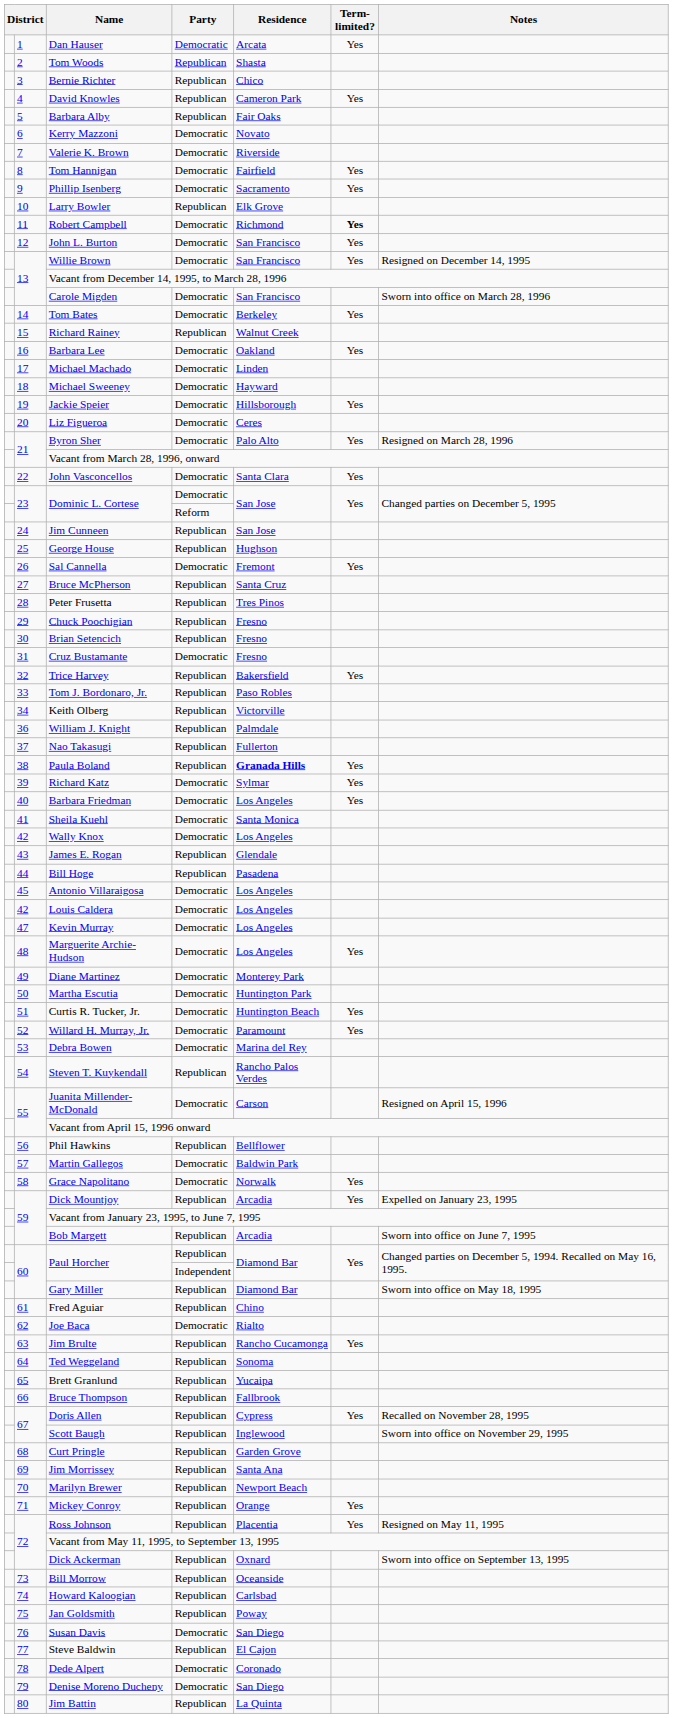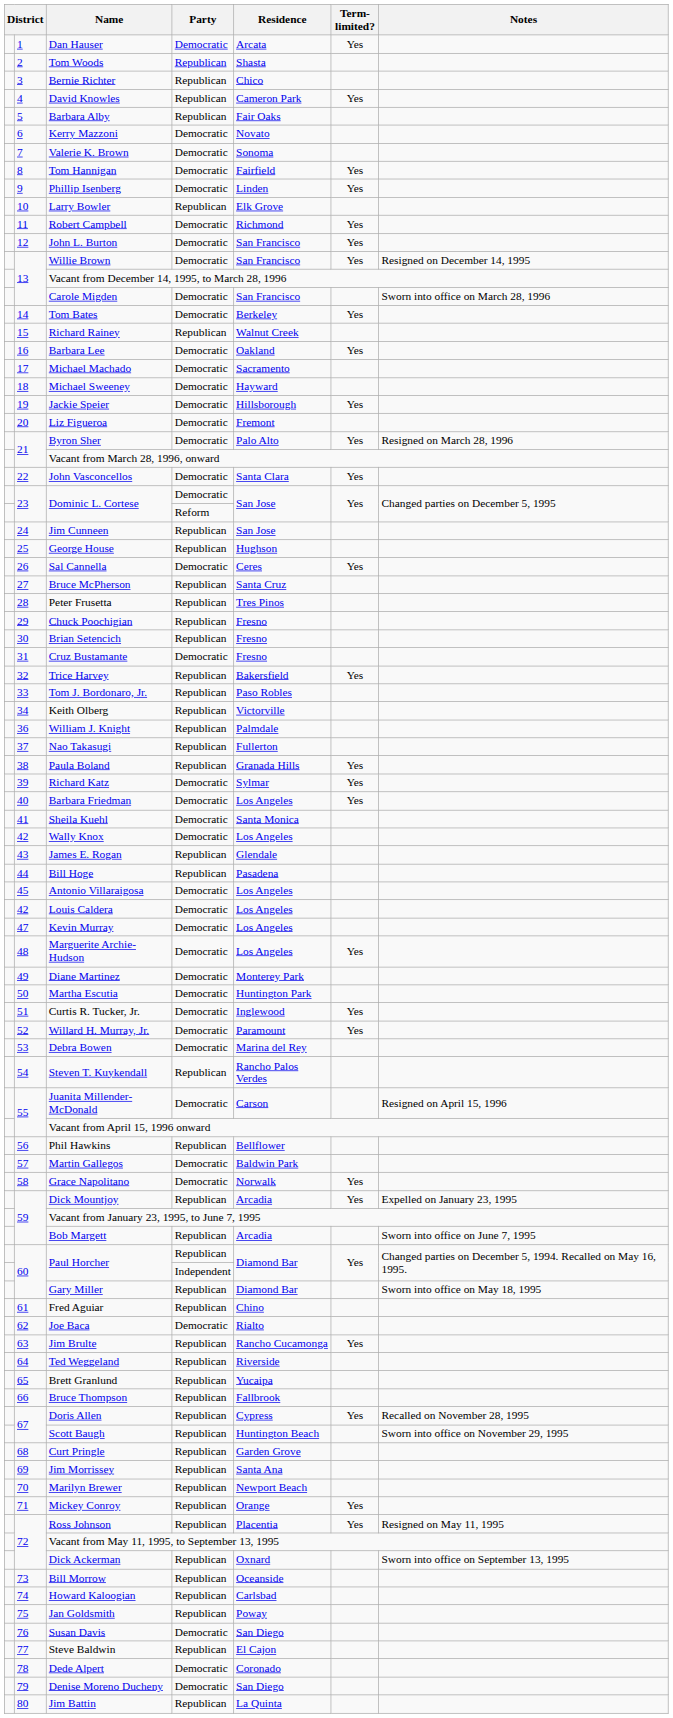 <table class="wikitable">
 <tr>
 <th scope="col" width="50" colspan="2">District</th>
 <th scope="col" width="170">Name</th>
 <th scope="col" width="70">Party</th>
 <th scope="col" width="130">Residence</th>
 <th scope="col" width="60">Term-limited?</th>
 <th scope="col" width="400">Notes</th>
 </tr>
 <tr>
 <td></td>
 <td><a href='#'>1</a></td>
 <td><a href='#'>Dan Hauser</a></td>
 <td><a href='#'>Democratic</a></td>
 <td><a href='#'>Arcata</a></td>
 <td style="text-align:center">Yes</td>
 <td></td>
 </tr>
 <tr>
 <td></td>
 <td><a href='#'>2</a></td>
 <td><a href='#'>Tom Woods</a></td>
 <td><a href='#'>Republican</a></td>
 <td><a href='#'>Shasta</a></td>
 <td></td>
 <td></td>
 </tr>
 <tr>
 <td></td>
 <td><a href='#'>3</a></td>
 <td><a href='#'>Bernie Richter</a></td>
 <td>Republican</td>
 <td><a href='#'>Chico</a></td>
 <td></td>
 <td></td>
 </tr>
 <tr>
 <td></td>
 <td><a href='#'>4</a></td>
 <td><a href='#'>David Knowles</a></td>
 <td>Republican</td>
 <td><a href='#'>Cameron Park</a></td>
 <td style="text-align:center">Yes</td>
 <td></td>
 </tr>
 <tr>
 <td></td>
 <td><a href='#'>5</a></td>
 <td><a href='#'>Barbara Alby</a></td>
 <td>Republican</td>
 <td><a href='#'>Fair Oaks</a></td>
 <td></td>
 <td></td>
 </tr>
 <tr>
 <td></td>
 <td><a href='#'>6</a></td>
 <td><a href='#'>Kerry Mazzoni</a></td>
 <td>Democratic</td>
 <td><a href='#'>Novato</a></td>
 <td></td>
 <td></td>
 </tr>
 <tr>
 <td></td>
 <td><a href='#'>7</a></td>
 <td><a href='#'>Valerie K. Brown</a></td>
 <td>Democratic</td>
-<td><a href='#'>Riverside</a></td>
+<td><a href='#'>Sonoma</a></td>
 <td></td>
 <td></td>
 </tr>
 <tr>
 <td></td>
 <td><a href='#'>8</a></td>
 <td><a href='#'>Tom Hannigan</a></td>
 <td>Democratic</td>
 <td><a href='#'>Fairfield</a></td>
 <td style="text-align:center">Yes</td>
 <td></td>
 </tr>
 <tr>
 <td></td>
 <td><a href='#'>9</a></td>
 <td><a href='#'>Phillip Isenberg</a></td>
 <td>Democratic</td>
-<td><a href='#'>Sacramento</a></td>
+<td><a href='#'>Linden</a></td>
 <td style="text-align:center">Yes</td>
 <td></td>
 </tr>
 <tr>
 <td></td>
 <td><a href='#'>10</a></td>
 <td><a href='#'>Larry Bowler</a></td>
 <td>Republican</td>
 <td><a href='#'>Elk Grove</a></td>
 <td></td>
 <td></td>
 </tr>
 <tr>
 <td></td>
 <td><a href='#'>11</a></td>
 <td><a href='#'>Robert Campbell</a></td>
 <td>Democratic</td>
 <td><a href='#'>Richmond</a></td>
-<td style="text-align:center"><strong>Yes</strong></td>
+<td style="text-align:center">Yes</td>
 <td></td>
 </tr>
 <tr>
 <td></td>
 <td><a href='#'>12</a></td>
 <td><a href='#'>John L. Burton</a></td>
 <td>Democratic</td>
 <td><a href='#'>San Francisco</a></td>
 <td style="text-align:center">Yes</td>
 <td></td>
 </tr>
 <tr>
 <td></td>
 <td rowspan="3"><a href='#'>13</a></td>
 <td><a href='#'>Willie Brown</a></td>
 <td>Democratic</td>
 <td><a href='#'>San Francisco</a></td>
 <td style="text-align:center">Yes</td>
 <td>Resigned on December 14, 1995</td>
 </tr>
 <tr>
 <td></td>
 <td colspan="5">Vacant from December 14, 1995, to March 28, 1996</td>
 </tr>
 <tr>
 <td></td>
 <td><a href='#'>Carole Migden</a></td>
 <td>Democratic</td>
 <td><a href='#'>San Francisco</a></td>
 <td></td>
 <td>Sworn into office on March 28, 1996</td>
 </tr>
 <tr>
 <td></td>
 <td><a href='#'>14</a></td>
 <td><a href='#'>Tom Bates</a></td>
 <td>Democratic</td>
 <td><a href='#'>Berkeley</a></td>
 <td style="text-align:center">Yes</td>
 <td></td>
 </tr>
 <tr>
 <td></td>
 <td><a href='#'>15</a></td>
 <td><a href='#'>Richard Rainey</a></td>
 <td>Republican</td>
 <td><a href='#'>Walnut Creek</a></td>
 <td></td>
 <td></td>
 </tr>
 <tr>
 <td></td>
 <td><a href='#'>16</a></td>
 <td><a href='#'>Barbara Lee</a></td>
 <td>Democratic</td>
 <td><a href='#'>Oakland</a></td>
 <td style="text-align:center">Yes</td>
 <td></td>
 </tr>
 <tr>
 <td></td>
 <td><a href='#'>17</a></td>
 <td><a href='#'>Michael Machado</a></td>
 <td>Democratic</td>
-<td><a href='#'>Linden</a></td>
+<td><a href='#'>Sacramento</a></td>
 <td></td>
 <td></td>
 </tr>
 <tr>
 <td></td>
 <td><a href='#'>18</a></td>
 <td><a href='#'>Michael Sweeney</a></td>
 <td>Democratic</td>
 <td><a href='#'>Hayward</a></td>
 <td></td>
 <td></td>
 </tr>
 <tr>
 <td></td>
 <td><a href='#'>19</a></td>
 <td><a href='#'>Jackie Speier</a></td>
 <td>Democratic</td>
 <td><a href='#'>Hillsborough</a></td>
 <td style="text-align:center">Yes</td>
 <td></td>
 </tr>
 <tr>
 <td></td>
 <td><a href='#'>20</a></td>
 <td><a href='#'>Liz Figueroa</a></td>
 <td>Democratic</td>
-<td><a href='#'>Ceres</a></td>
+<td><a href='#'>Fremont</a></td>
 <td></td>
 <td></td>
 </tr>
 <tr>
 <td></td>
 <td rowspan="2"><a href='#'>21</a></td>
 <td><a href='#'>Byron Sher</a></td>
 <td>Democratic</td>
 <td><a href='#'>Palo Alto</a></td>
 <td style="text-align:center">Yes</td>
 <td>Resigned on March 28, 1996</td>
 </tr>
 <tr>
 <td></td>
 <td colspan="5">Vacant from March 28, 1996, onward</td>
 </tr>
 <tr>
 <td></td>
 <td><a href='#'>22</a></td>
 <td><a href='#'>John Vasconcellos</a></td>
 <td>Democratic</td>
 <td><a href='#'>Santa Clara</a></td>
 <td style="text-align:center">Yes</td>
 <td></td>
 </tr>
 <tr>
 <td></td>
 <td rowspan="2"><a href='#'>23</a></td>
 <td rowspan="2"><a href='#'>Dominic L. Cortese</a></td>
 <td>Democratic</td>
 <td rowspan="2"><a href='#'>San Jose</a></td>
 <td rowspan="2" style="text-align:center">Yes</td>
 <td rowspan="2">Changed parties on December 5, 1995</td>
 </tr>
 <tr>
 <td></td>
 <td>Reform</td>
 </tr>
 <tr>
 <td></td>
 <td><a href='#'>24</a></td>
 <td><a href='#'>Jim Cunneen</a></td>
 <td>Republican</td>
 <td><a href='#'>San Jose</a></td>
 <td></td>
 <td></td>
 </tr>
 <tr>
 <td></td>
 <td><a href='#'>25</a></td>
 <td><a href='#'>George House</a></td>
 <td>Republican</td>
 <td><a href='#'>Hughson</a></td>
 <td></td>
 <td></td>
 </tr>
 <tr>
 <td></td>
 <td><a href='#'>26</a></td>
 <td><a href='#'>Sal Cannella</a></td>
 <td>Democratic</td>
-<td><a href='#'>Fremont</a></td>
+<td><a href='#'>Ceres</a></td>
 <td style="text-align:center">Yes</td>
 <td></td>
 </tr>
 <tr>
 <td></td>
 <td><a href='#'>27</a></td>
 <td><a href='#'>Bruce McPherson</a></td>
 <td>Republican</td>
 <td><a href='#'>Santa Cruz</a></td>
 <td></td>
 <td></td>
 </tr>
 <tr>
 <td></td>
 <td><a href='#'>28</a></td>
 <td>Peter Frusetta</td>
 <td>Republican</td>
 <td><a href='#'>Tres Pinos</a></td>
 <td></td>
 <td></td>
 </tr>
 <tr>
 <td></td>
 <td><a href='#'>29</a></td>
 <td><a href='#'>Chuck Poochigian</a></td>
 <td>Republican</td>
 <td><a href='#'>Fresno</a></td>
 <td></td>
 <td></td>
 </tr>
 <tr>
 <td></td>
 <td><a href='#'>30</a></td>
 <td><a href='#'>Brian Setencich</a></td>
 <td>Republican</td>
 <td><a href='#'>Fresno</a></td>
 <td></td>
 <td></td>
 </tr>
 <tr>
 <td></td>
 <td><a href='#'>31</a></td>
 <td><a href='#'>Cruz Bustamante</a></td>
 <td>Democratic</td>
 <td><a href='#'>Fresno</a></td>
 <td></td>
 <td></td>
 </tr>
 <tr>
 <td></td>
 <td><a href='#'>32</a></td>
 <td><a href='#'>Trice Harvey</a></td>
 <td>Republican</td>
 <td><a href='#'>Bakersfield</a></td>
 <td style="text-align:center">Yes</td>
 <td></td>
 </tr>
 <tr>
 <td></td>
 <td><a href='#'>33</a></td>
 <td><a href='#'>Tom J. Bordonaro, Jr.</a></td>
 <td>Republican</td>
 <td><a href='#'>Paso Robles</a></td>
 <td></td>
 <td></td>
 </tr>
 <tr>
 <td></td>
 <td><a href='#'>34</a></td>
 <td>Keith Olberg</td>
 <td>Republican</td>
 <td><a href='#'>Victorville</a></td>
 <td></td>
 <td></td>
 </tr>
 <tr>
 <td></td>
 <td><a href='#'>36</a></td>
 <td><a href='#'>William J. Knight</a></td>
 <td>Republican</td>
 <td><a href='#'>Palmdale</a></td>
 <td></td>
 <td></td>
 </tr>
 <tr>
 <td></td>
 <td><a href='#'>37</a></td>
 <td><a href='#'>Nao Takasugi</a></td>
 <td>Republican</td>
 <td><a href='#'>Fullerton</a></td>
 <td></td>
 <td></td>
 </tr>
 <tr>
 <td></td>
 <td><a href='#'>38</a></td>
 <td><a href='#'>Paula Boland</a></td>
 <td>Republican</td>
-<td><strong><a href='#'>Granada Hills</a></strong></td>
+<td><a href='#'>Granada Hills</a></td>
 <td style="text-align:center">Yes</td>
 <td></td>
 </tr>
 <tr>
 <td></td>
 <td><a href='#'>39</a></td>
 <td><a href='#'>Richard Katz</a></td>
 <td>Democratic</td>
 <td><a href='#'>Sylmar</a></td>
 <td style="text-align:center">Yes</td>
 <td></td>
 </tr>
 <tr>
 <td></td>
 <td><a href='#'>40</a></td>
 <td><a href='#'>Barbara Friedman</a></td>
 <td>Democratic</td>
 <td><a href='#'>Los Angeles</a></td>
 <td style="text-align:center">Yes</td>
 <td></td>
 </tr>
 <tr>
 <td></td>
 <td><a href='#'>41</a></td>
 <td><a href='#'>Sheila Kuehl</a></td>
 <td>Democratic</td>
 <td><a href='#'>Santa Monica</a></td>
 <td></td>
 <td></td>
 </tr>
 <tr>
 <td></td>
 <td><a href='#'>42</a></td>
 <td><a href='#'>Wally Knox</a></td>
 <td>Democratic</td>
 <td><a href='#'>Los Angeles</a></td>
 <td></td>
 <td></td>
 </tr>
 <tr>
 <td></td>
 <td><a href='#'>43</a></td>
 <td><a href='#'>James E. Rogan</a></td>
 <td>Republican</td>
 <td><a href='#'>Glendale</a></td>
 <td></td>
 <td></td>
 </tr>
 <tr>
 <td></td>
 <td><a href='#'>44</a></td>
 <td><a href='#'>Bill Hoge</a></td>
 <td>Republican</td>
 <td><a href='#'>Pasadena</a></td>
 <td></td>
 <td></td>
 </tr>
 <tr>
 <td></td>
 <td><a href='#'>45</a></td>
 <td><a href='#'>Antonio Villaraigosa</a></td>
 <td>Democratic</td>
 <td><a href='#'>Los Angeles</a></td>
 <td></td>
 <td></td>
 </tr>
 <tr>
 <td></td>
 <td><a href='#'>42</a></td>
 <td><a href='#'>Louis Caldera</a></td>
 <td>Democratic</td>
 <td><a href='#'>Los Angeles</a></td>
 <td></td>
 <td></td>
 </tr>
 <tr>
 <td></td>
 <td><a href='#'>47</a></td>
 <td><a href='#'>Kevin Murray</a></td>
 <td>Democratic</td>
 <td><a href='#'>Los Angeles</a></td>
 <td></td>
 <td></td>
 </tr>
 <tr>
 <td></td>
 <td><a href='#'>48</a></td>
 <td><a href='#'>Marguerite Archie-Hudson</a></td>
 <td>Democratic</td>
 <td><a href='#'>Los Angeles</a></td>
 <td style="text-align:center">Yes</td>
 <td></td>
 </tr>
 <tr>
 <td></td>
 <td><a href='#'>49</a></td>
 <td><a href='#'>Diane Martinez</a></td>
 <td>Democratic</td>
 <td><a href='#'>Monterey Park</a></td>
 <td></td>
 <td></td>
 </tr>
 <tr>
 <td></td>
 <td><a href='#'>50</a></td>
 <td><a href='#'>Martha Escutia</a></td>
 <td>Democratic</td>
 <td><a href='#'>Huntington Park</a></td>
 <td></td>
 <td></td>
 </tr>
 <tr>
 <td></td>
 <td><a href='#'>51</a></td>
 <td>Curtis R. Tucker, Jr.</td>
 <td>Democratic</td>
-<td><a href='#'>Huntington Beach</a></td>
+<td><a href='#'>Inglewood</a></td>
 <td style="text-align:center">Yes</td>
 <td></td>
 </tr>
 <tr>
 <td></td>
 <td><a href='#'>52</a></td>
 <td><a href='#'>Willard H. Murray, Jr.</a></td>
 <td>Democratic</td>
 <td><a href='#'>Paramount</a></td>
 <td style="text-align:center">Yes</td>
 <td></td>
 </tr>
 <tr>
 <td></td>
 <td><a href='#'>53</a></td>
 <td><a href='#'>Debra Bowen</a></td>
 <td>Democratic</td>
 <td><a href='#'>Marina del Rey</a></td>
 <td></td>
 <td></td>
 </tr>
 <tr>
 <td></td>
 <td><a href='#'>54</a></td>
 <td><a href='#'>Steven T. Kuykendall</a></td>
 <td>Republican</td>
 <td><a href='#'>Rancho Palos Verdes</a></td>
 <td></td>
 <td></td>
 </tr>
 <tr>
 <td></td>
 <td rowspan="2"><a href='#'>55</a></td>
 <td><a href='#'>Juanita Millender-McDonald</a></td>
 <td>Democratic</td>
 <td><a href='#'>Carson</a></td>
 <td></td>
 <td>Resigned on April 15, 1996</td>
 </tr>
 <tr>
 <td></td>
 <td colspan="5">Vacant from April 15, 1996 onward</td>
 </tr>
 <tr>
 <td></td>
 <td><a href='#'>56</a></td>
 <td>Phil Hawkins</td>
 <td>Republican</td>
 <td><a href='#'>Bellflower</a></td>
 <td></td>
 <td></td>
 </tr>
 <tr>
 <td></td>
 <td><a href='#'>57</a></td>
 <td><a href='#'>Martin Gallegos</a></td>
 <td>Democratic</td>
 <td><a href='#'>Baldwin Park</a></td>
 <td></td>
 <td></td>
 </tr>
 <tr>
 <td></td>
 <td><a href='#'>58</a></td>
 <td><a href='#'>Grace Napolitano</a></td>
 <td>Democratic</td>
 <td><a href='#'>Norwalk</a></td>
 <td style="text-align:center">Yes</td>
 <td></td>
 </tr>
 <tr>
 <td></td>
 <td rowspan="3"><a href='#'>59</a></td>
 <td><a href='#'>Dick Mountjoy</a></td>
 <td>Republican</td>
 <td><a href='#'>Arcadia</a></td>
 <td style="text-align:center">Yes</td>
 <td>Expelled on January 23, 1995</td>
 </tr>
 <tr>
 <td></td>
 <td colspan="5">Vacant from January 23, 1995, to June 7, 1995</td>
 </tr>
 <tr>
 <td></td>
 <td><a href='#'>Bob Margett</a></td>
 <td>Republican</td>
 <td><a href='#'>Arcadia</a></td>
 <td></td>
 <td>Sworn into office on June 7, 1995</td>
 </tr>
 <tr>
 <td></td>
 <td rowspan="3"><a href='#'>60</a></td>
 <td rowspan="2"><a href='#'>Paul Horcher</a></td>
 <td>Republican</td>
 <td rowspan="2"><a href='#'>Diamond Bar</a></td>
 <td rowspan="2" style="text-align:center">Yes</td>
 <td rowspan="2">Changed parties on December 5, 1994. Recalled on May 16, 1995.</td>
 </tr>
 <tr>
 <td></td>
 <td>Independent</td>
 </tr>
 <tr>
 <td></td>
 <td><a href='#'>Gary Miller</a></td>
 <td>Republican</td>
 <td><a href='#'>Diamond Bar</a></td>
 <td></td>
 <td>Sworn into office on May 18, 1995</td>
 </tr>
 <tr>
 <td></td>
 <td><a href='#'>61</a></td>
 <td>Fred Aguiar</td>
 <td>Republican</td>
 <td><a href='#'>Chino</a></td>
 <td></td>
 <td></td>
 </tr>
 <tr>
 <td></td>
 <td><a href='#'>62</a></td>
 <td><a href='#'>Joe Baca</a></td>
 <td>Democratic</td>
 <td><a href='#'>Rialto</a></td>
 <td></td>
 <td></td>
 </tr>
 <tr>
 <td></td>
 <td><a href='#'>63</a></td>
 <td><a href='#'>Jim Brulte</a></td>
 <td>Republican</td>
 <td><a href='#'>Rancho Cucamonga</a></td>
 <td style="text-align:center">Yes</td>
 <td></td>
 </tr>
 <tr>
 <td></td>
 <td><a href='#'>64</a></td>
 <td><a href='#'>Ted Weggeland</a></td>
 <td>Republican</td>
-<td><a href='#'>Sonoma</a></td>
+<td><a href='#'>Riverside</a></td>
 <td></td>
 <td></td>
 </tr>
 <tr>
 <td></td>
 <td><a href='#'>65</a></td>
 <td>Brett Granlund</td>
 <td>Republican</td>
 <td><a href='#'>Yucaipa</a></td>
 <td></td>
 <td></td>
 </tr>
 <tr>
 <td></td>
 <td><a href='#'>66</a></td>
 <td><a href='#'>Bruce Thompson</a></td>
 <td>Republican</td>
 <td><a href='#'>Fallbrook</a></td>
 <td></td>
 <td></td>
 </tr>
 <tr>
 <td></td>
 <td rowspan="2"><a href='#'>67</a></td>
 <td><a href='#'>Doris Allen</a></td>
 <td>Republican</td>
 <td><a href='#'>Cypress</a></td>
 <td style="text-align:center">Yes</td>
 <td>Recalled on November 28, 1995</td>
 </tr>
 <tr>
 <td></td>
 <td><a href='#'>Scott Baugh</a></td>
 <td>Republican</td>
-<td><a href='#'>Inglewood</a></td>
+<td><a href='#'>Huntington Beach</a></td>
 <td></td>
 <td>Sworn into office on November 29, 1995</td>
 </tr>
 <tr>
 <td></td>
 <td><a href='#'>68</a></td>
 <td><a href='#'>Curt Pringle</a></td>
 <td>Republican</td>
 <td><a href='#'>Garden Grove</a></td>
 <td></td>
 <td></td>
 </tr>
 <tr>
 <td></td>
 <td><a href='#'>69</a></td>
 <td><a href='#'>Jim Morrissey</a></td>
 <td>Republican</td>
 <td><a href='#'>Santa Ana</a></td>
 <td></td>
 <td></td>
 </tr>
 <tr>
 <td></td>
 <td><a href='#'>70</a></td>
 <td><a href='#'>Marilyn Brewer</a></td>
 <td>Republican</td>
 <td><a href='#'>Newport Beach</a></td>
 <td></td>
 <td></td>
 </tr>
 <tr>
 <td></td>
 <td><a href='#'>71</a></td>
 <td><a href='#'>Mickey Conroy</a></td>
 <td>Republican</td>
 <td><a href='#'>Orange</a></td>
 <td style="text-align:center">Yes</td>
 <td></td>
 </tr>
 <tr>
 <td></td>
 <td rowspan="3"><a href='#'>72</a></td>
 <td><a href='#'>Ross Johnson</a></td>
 <td>Republican</td>
 <td><a href='#'>Placentia</a></td>
 <td style="text-align:center">Yes</td>
 <td>Resigned on May 11, 1995</td>
 </tr>
 <tr>
 <td></td>
 <td colspan="5">Vacant from May 11, 1995, to September 13, 1995</td>
 </tr>
 <tr>
 <td></td>
 <td><a href='#'>Dick Ackerman</a></td>
 <td>Republican</td>
 <td><a href='#'>Oxnard</a></td>
 <td></td>
 <td>Sworn into office on September 13, 1995</td>
 </tr>
 <tr>
 <td></td>
 <td><a href='#'>73</a></td>
 <td><a href='#'>Bill Morrow</a></td>
 <td>Republican</td>
 <td><a href='#'>Oceanside</a></td>
 <td></td>
 <td></td>
 </tr>
 <tr>
 <td></td>
 <td><a href='#'>74</a></td>
 <td><a href='#'>Howard Kaloogian</a></td>
 <td>Republican</td>
 <td><a href='#'>Carlsbad</a></td>
 <td></td>
 <td></td>
 </tr>
 <tr>
 <td></td>
 <td><a href='#'>75</a></td>
 <td><a href='#'>Jan Goldsmith</a></td>
 <td>Republican</td>
 <td><a href='#'>Poway</a></td>
 <td></td>
 <td></td>
 </tr>
 <tr>
 <td></td>
 <td><a href='#'>76</a></td>
 <td><a href='#'>Susan Davis</a></td>
 <td>Democratic</td>
 <td><a href='#'>San Diego</a></td>
 <td></td>
 <td></td>
 </tr>
 <tr>
 <td></td>
 <td><a href='#'>77</a></td>
 <td>Steve Baldwin</td>
 <td>Republican</td>
 <td><a href='#'>El Cajon</a></td>
 <td></td>
 <td></td>
 </tr>
 <tr>
 <td></td>
 <td><a href='#'>78</a></td>
 <td><a href='#'>Dede Alpert</a></td>
 <td>Democratic</td>
 <td><a href='#'>Coronado</a></td>
 <td></td>
 <td></td>
 </tr>
 <tr>
 <td></td>
 <td><a href='#'>79</a></td>
 <td><a href='#'>Denise Moreno Ducheny</a></td>
 <td>Democratic</td>
 <td><a href='#'>San Diego</a></td>
 <td></td>
 <td></td>
 </tr>
 <tr>
 <td></td>
 <td><a href='#'>80</a></td>
 <td><a href='#'>Jim Battin</a></td>
 <td>Republican</td>
 <td><a href='#'>La Quinta</a></td>
 <td></td>
 <td></td>
 </tr>
 </table>
